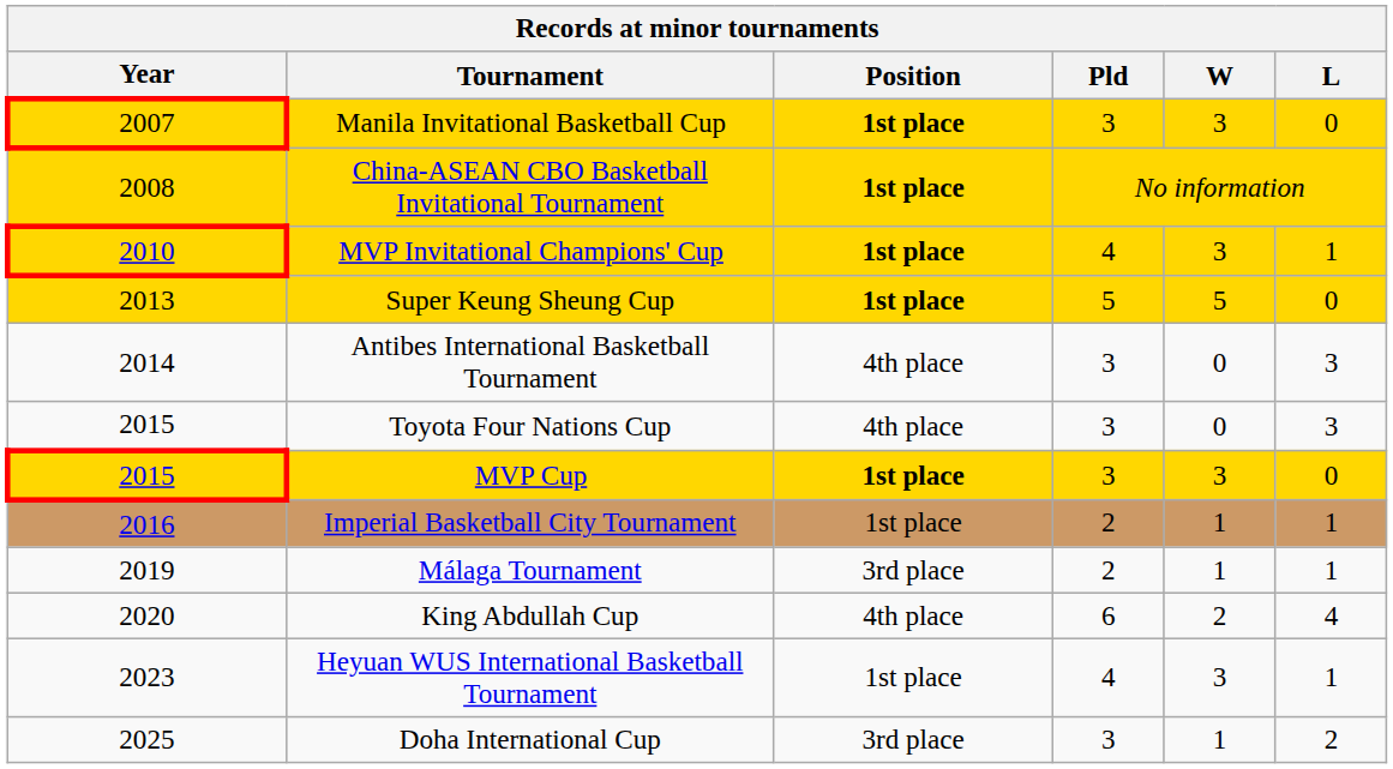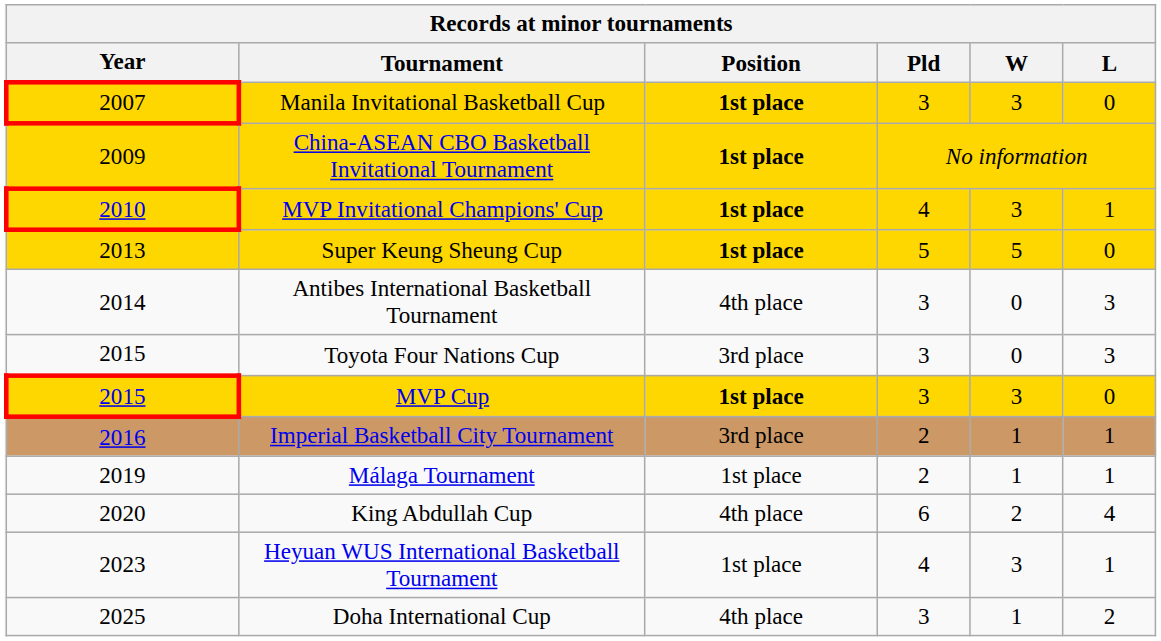 <table class="wikitable collapsible autocollapse"  style="text-align:center; font-size:95%; width:60%;">
 <tr>
 <th colspan=9>Records at minor tournaments</th>
 </tr>
 <tr>
 <th width=20%>Year</th>
 <th width=35%>Tournament</th>
 <th width=20%>Position</th>
 <th width=8%>Pld</th>
 <th width=8%>W</th>
 <th width=8%>L</th>
 </tr>
 <tr style="background:gold;">
 <td style="border: 3px solid red"> 2007</td>
 <td>Manila Invitational Basketball Cup</td>
 <td><strong>1st place</strong></td>
 <td>3</td>
 <td>3</td>
 <td>0</td>
 </tr>
 <tr style="background:gold;">
-<td> 2008</td>
+<td> 2009</td>
 <td><a href='#'>China-ASEAN CBO Basketball Invitational Tournament</a></td>
 <td><strong>1st place</strong></td>
 <td colspan=3><em>No information</em></td>
 </tr>
 <tr style="background:gold;">
 <td style="border: 3px solid red"> <a href='#'>2010</a></td>
 <td><a href='#'>MVP Invitational Champions' Cup</a></td>
 <td><strong>1st place</strong></td>
 <td>4</td>
 <td>3</td>
 <td>1</td>
 </tr>
 <tr style="background:gold;">
 <td> 2013</td>
 <td>Super Keung Sheung Cup</td>
 <td><strong>1st place</strong></td>
 <td>5</td>
 <td>5</td>
 <td>0</td>
 </tr>
 <tr>
 <td> 2014</td>
 <td>Antibes International Basketball Tournament</td>
 <td>4th place</td>
 <td>3</td>
 <td>0</td>
 <td>3</td>
 </tr>
 <tr>
 <td> 2015</td>
 <td>Toyota Four Nations Cup</td>
-<td>4th place</td>
+<td>3rd place</td>
 <td>3</td>
 <td>0</td>
 <td>3</td>
 </tr>
 <tr style="background:gold;">
 <td style="border: 3px solid red"> <a href='#'>2015</a></td>
 <td><a href='#'>MVP Cup</a></td>
 <td><strong>1st place</strong></td>
 <td>3</td>
 <td>3</td>
 <td>0</td>
 </tr>
 <tr style="background:#c96;">
 <td> <a href='#'>2016</a></td>
 <td><a href='#'>Imperial Basketball City Tournament</a></td>
-<td>1st place</td>
+<td>3rd place</td>
 <td>2</td>
 <td>1</td>
 <td>1</td>
 </tr>
 <tr>
 <td> 2019</td>
 <td><a href='#'>Málaga Tournament</a></td>
-<td>3rd place</td>
+<td>1st place</td>
 <td>2</td>
 <td>1</td>
 <td>1</td>
 </tr>
 <tr>
 <td> 2020</td>
 <td>King Abdullah Cup</td>
 <td>4th place</td>
 <td>6</td>
 <td>2</td>
 <td>4</td>
 </tr>
 <tr>
 <td> 2023</td>
 <td><a href='#'>Heyuan WUS International Basketball Tournament</a></td>
 <td>1st place</td>
 <td>4</td>
 <td>3</td>
 <td>1</td>
 </tr>
 <tr>
 <td> 2025</td>
 <td>Doha International Cup</td>
-<td>3rd place</td>
+<td>4th place</td>
 <td>3</td>
 <td>1</td>
 <td>2</td>
 </tr>
 </table>
